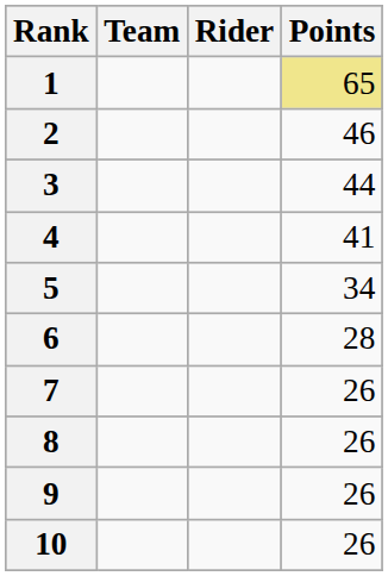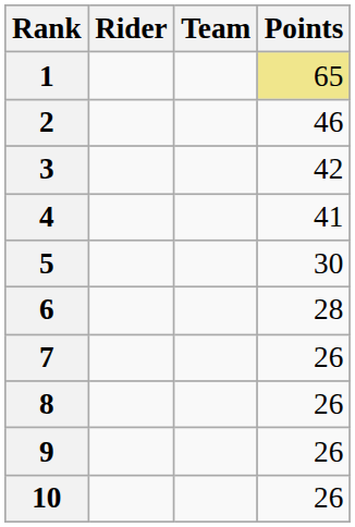 <table class="wikitable" margin-bottom:0;">
 <tr>
 <th scope="col">Rank</th>
+<th scope="col">Rider</th>
 <th scope="col">Team</th>
-<th scope="col">Rider</th>
 <th scope="col">Points</th>
 </tr>
 <tr>
 <th scope="row">1</th>
+<td> </td>
 <td></td>
-<td> </td>
 <td align="right" style="background: khaki;">65</td>
 </tr>
 <tr>
 <th scope="row">2</th>
 <td></td>
 <td></td>
 <td align="right">46</td>
 </tr>
 <tr>
 <th scope="row">3</th>
 <td></td>
 <td></td>
-<td align="right">44</td>
+<td align="right">42</td>
 </tr>
 <tr>
 <th scope="row">4</th>
 <td></td>
 <td></td>
 <td align="right">41</td>
 </tr>
 <tr>
 <th scope="row">5</th>
 <td></td>
 <td></td>
-<td align="right">34</td>
+<td align="right">30</td>
 </tr>
 <tr>
 <th scope="row">6</th>
 <td></td>
 <td></td>
 <td align="right">28</td>
 </tr>
 <tr>
 <th scope="row">7</th>
+<td> </td>
 <td></td>
-<td> </td>
 <td align="right">26</td>
 </tr>
 <tr>
 <th scope="row">8</th>
+<td> </td>
 <td></td>
-<td> </td>
 <td align="right">26</td>
 </tr>
 <tr>
 <th scope="row">9</th>
 <td></td>
 <td></td>
 <td align="right">26</td>
 </tr>
 <tr>
 <th scope="row">10</th>
 <td></td>
 <td></td>
 <td align="right">26</td>
 </tr>
 </table>
